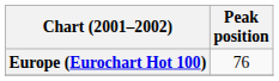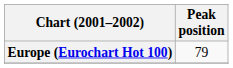 <table class="wikitable sortable plainrowheaders" style="text-align:center">
 <tr>
 <th scope="col">Chart (2001–2002)</th>
 <th scope="col">Peak<br>position</th>
 </tr>
 <tr>
 <th scope="row">Europe (<a href='#'>Eurochart Hot 100</a>)</th>
-<td>76</td>
+<td>79</td>
 </tr>
 <tr>
 </tr>
 <tr>
 </tr>
 <tr>
 </tr>
 <tr>
 </tr>
 </table>
